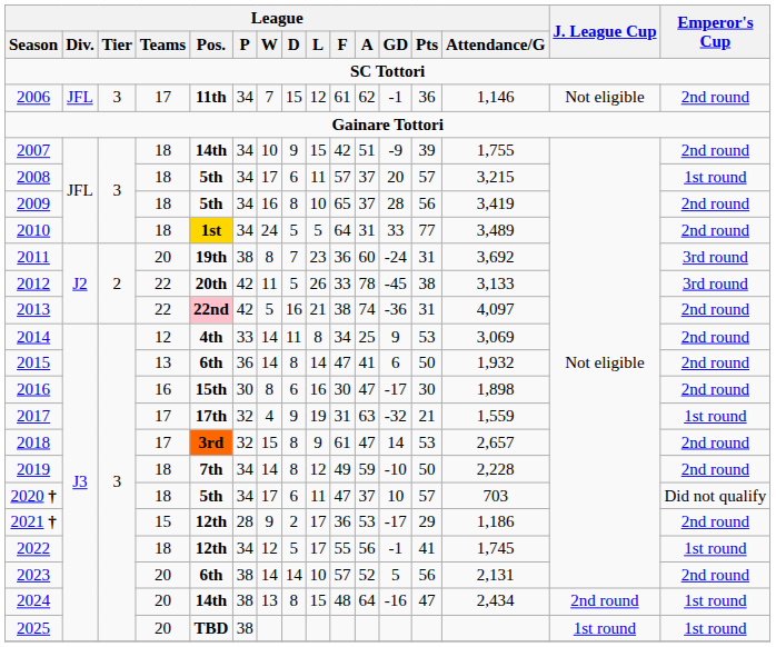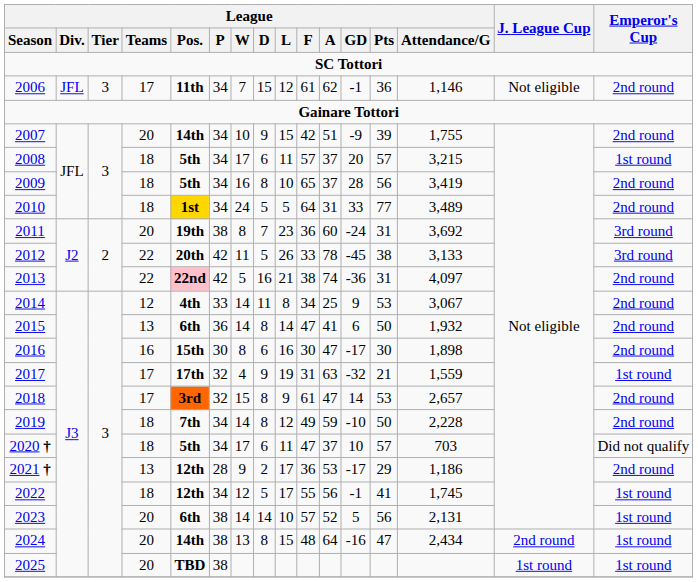 <table class="wikitable" style="text-align:center">
 <tr>
 <th colspan="14">League</th>
 <th rowspan="2"><a href='#'>J. League Cup</a></th>
 <th rowspan="2"><a href='#'>Emperor's<br>Cup</a></th>
 </tr>
 <tr>
 <th>Season</th>
 <th>Div.</th>
 <th>Tier</th>
 <th>Teams</th>
 <th>Pos.</th>
 <th>P</th>
 <th>W</th>
 <th>D</th>
 <th>L</th>
 <th>F</th>
 <th>A</th>
 <th>GD</th>
 <th>Pts</th>
 <th>Attendance/G</th>
 </tr>
 <tr>
 <td colspan="16"><strong>SC Tottori</strong></td>
 </tr>
 <tr>
 <td><a href='#'>2006</a></td>
 <td><a href='#'>JFL</a></td>
 <td>3</td>
 <td>17</td>
 <td><strong>11th</strong></td>
 <td>34</td>
 <td>7</td>
 <td>15</td>
 <td>12</td>
 <td>61</td>
 <td>62</td>
 <td>-1</td>
 <td>36</td>
 <td>1,146</td>
 <td>Not eligible</td>
 <td><a href='#'>2nd round</a></td>
 </tr>
 <tr>
 <td colspan="16"><strong>Gainare Tottori</strong></td>
 </tr>
 <tr>
 <td><a href='#'>2007</a></td>
 <td rowspan="4">JFL</td>
 <td rowspan="4">3</td>
-<td>18</td>
+<td>20</td>
 <td><strong>14th</strong></td>
 <td>34</td>
 <td>10</td>
 <td>9</td>
 <td>15</td>
 <td>42</td>
 <td>51</td>
 <td>-9</td>
 <td>39</td>
 <td>1,755</td>
 <td rowspan="17">Not eligible</td>
 <td><a href='#'>2nd round</a></td>
 </tr>
 <tr>
 <td><a href='#'>2008</a></td>
 <td>18</td>
 <td><strong>5th</strong></td>
 <td>34</td>
 <td>17</td>
 <td>6</td>
 <td>11</td>
 <td>57</td>
 <td>37</td>
 <td>20</td>
 <td>57</td>
 <td>3,215</td>
 <td><a href='#'>1st round</a></td>
 </tr>
 <tr>
 <td><a href='#'>2009</a></td>
 <td>18</td>
 <td><strong>5th</strong></td>
 <td>34</td>
 <td>16</td>
 <td>8</td>
 <td>10</td>
 <td>65</td>
 <td>37</td>
 <td>28</td>
 <td>56</td>
 <td>3,419</td>
 <td><a href='#'>2nd round</a></td>
 </tr>
 <tr>
 <td><a href='#'>2010</a></td>
 <td>18</td>
 <td bgcolor=gold><strong>1st</strong></td>
 <td>34</td>
 <td>24</td>
 <td>5</td>
 <td>5</td>
 <td>64</td>
 <td>31</td>
 <td>33</td>
 <td>77</td>
 <td>3,489</td>
 <td><a href='#'>2nd round</a></td>
 </tr>
 <tr>
 <td><a href='#'>2011</a></td>
 <td rowspan="3"><a href='#'>J2</a></td>
 <td rowspan="3">2</td>
 <td>20</td>
 <td><strong>19th</strong></td>
 <td>38</td>
 <td>8</td>
 <td>7</td>
 <td>23</td>
 <td>36</td>
 <td>60</td>
 <td>-24</td>
 <td>31</td>
 <td>3,692</td>
 <td><a href='#'>3rd round</a></td>
 </tr>
 <tr>
 <td><a href='#'>2012</a></td>
 <td>22</td>
 <td><strong>20th</strong></td>
 <td>42</td>
 <td>11</td>
 <td>5</td>
 <td>26</td>
 <td>33</td>
 <td>78</td>
 <td>-45</td>
 <td>38</td>
 <td>3,133</td>
 <td><a href='#'>3rd round</a></td>
 </tr>
 <tr>
 <td><a href='#'>2013</a></td>
 <td>22</td>
 <td bgcolor="pink"><strong>22nd</strong></td>
 <td>42</td>
 <td>5</td>
 <td>16</td>
 <td>21</td>
 <td>38</td>
 <td>74</td>
 <td>-36</td>
 <td>31</td>
 <td>4,097</td>
 <td><a href='#'>2nd round</a></td>
 </tr>
 <tr>
 <td><a href='#'>2014</a></td>
 <td rowspan=12><a href='#'>J3</a></td>
 <td rowspan="12">3</td>
 <td>12</td>
 <td><strong>4th</strong></td>
 <td>33</td>
 <td>14</td>
 <td>11</td>
 <td>8</td>
 <td>34</td>
 <td>25</td>
 <td>9</td>
 <td>53</td>
-<td>3,069</td>
+<td>3,067</td>
 <td><a href='#'>2nd round</a></td>
 </tr>
 <tr>
 <td><a href='#'>2015</a></td>
 <td>13</td>
 <td><strong>6th</strong></td>
 <td>36</td>
 <td>14</td>
 <td>8</td>
 <td>14</td>
 <td>47</td>
 <td>41</td>
 <td>6</td>
 <td>50</td>
 <td>1,932</td>
 <td><a href='#'>2nd round</a></td>
 </tr>
 <tr>
 <td><a href='#'>2016</a></td>
 <td>16</td>
 <td><strong>15th</strong></td>
 <td>30</td>
 <td>8</td>
 <td>6</td>
 <td>16</td>
 <td>30</td>
 <td>47</td>
 <td>-17</td>
 <td>30</td>
 <td>1,898</td>
 <td><a href='#'>2nd round</a></td>
 </tr>
 <tr>
 <td><a href='#'>2017</a></td>
 <td>17</td>
 <td><strong>17th</strong></td>
 <td>32</td>
 <td>4</td>
 <td>9</td>
 <td>19</td>
 <td>31</td>
 <td>63</td>
 <td>-32</td>
 <td>21</td>
 <td>1,559</td>
 <td><a href='#'>1st round</a></td>
 </tr>
 <tr>
 <td><a href='#'>2018</a></td>
 <td>17</td>
 <td bgcolor=ff6600><strong>3rd</strong></td>
 <td>32</td>
 <td>15</td>
 <td>8</td>
 <td>9</td>
 <td>61</td>
 <td>47</td>
 <td>14</td>
 <td>53</td>
 <td>2,657</td>
 <td><a href='#'>2nd round</a></td>
 </tr>
 <tr>
 <td><a href='#'>2019</a></td>
 <td>18</td>
 <td><strong>7th</strong></td>
 <td>34</td>
 <td>14</td>
 <td>8</td>
 <td>12</td>
 <td>49</td>
 <td>59</td>
 <td>-10</td>
 <td>50</td>
 <td>2,228</td>
 <td><a href='#'>2nd round</a></td>
 </tr>
 <tr>
 <td><a href='#'>2020</a> <strong>†</strong></td>
 <td>18</td>
 <td><strong>5th</strong></td>
 <td>34</td>
 <td>17</td>
 <td>6</td>
 <td>11</td>
 <td>47</td>
 <td>37</td>
 <td>10</td>
 <td>57</td>
 <td>703</td>
 <td>Did not qualify</td>
 </tr>
 <tr>
 <td><a href='#'>2021</a> <strong>†</strong></td>
-<td>15</td>
+<td>13</td>
 <td><strong>12th</strong></td>
 <td>28</td>
 <td>9</td>
 <td>2</td>
 <td>17</td>
 <td>36</td>
 <td>53</td>
 <td>-17</td>
 <td>29</td>
 <td>1,186</td>
 <td><a href='#'>2nd round</a></td>
 </tr>
 <tr>
 <td><a href='#'>2022</a></td>
 <td>18</td>
 <td><strong>12th</strong></td>
 <td>34</td>
 <td>12</td>
 <td>5</td>
 <td>17</td>
 <td>55</td>
 <td>56</td>
 <td>-1</td>
 <td>41</td>
 <td>1,745</td>
 <td><a href='#'>1st round</a></td>
 </tr>
 <tr>
 <td><a href='#'>2023</a></td>
 <td>20</td>
 <td><strong>6th</strong></td>
 <td>38</td>
 <td>14</td>
 <td>14</td>
 <td>10</td>
 <td>57</td>
 <td>52</td>
 <td>5</td>
 <td>56</td>
 <td>2,131</td>
-<td><a href='#'>2nd round</a></td>
+<td><a href='#'>1st round</a></td>
 </tr>
 <tr>
 <td><a href='#'>2024</a></td>
 <td>20</td>
 <td><strong>14th</strong></td>
 <td>38</td>
 <td>13</td>
 <td>8</td>
 <td>15</td>
 <td>48</td>
 <td>64</td>
 <td>-16</td>
 <td>47</td>
 <td>2,434</td>
 <td><a href='#'>2nd round</a></td>
 <td><a href='#'>1st round</a></td>
 </tr>
 <tr>
 <td><a href='#'>2025</a></td>
 <td>20</td>
 <td><strong>TBD</strong></td>
 <td>38</td>
 <td></td>
 <td></td>
 <td></td>
 <td></td>
 <td></td>
 <td></td>
 <td></td>
 <td></td>
 <td><a href='#'>1st round</a></td>
 <td><a href='#'>1st round</a></td>
 </tr>
 <tr>
 </tr>
 </table>
